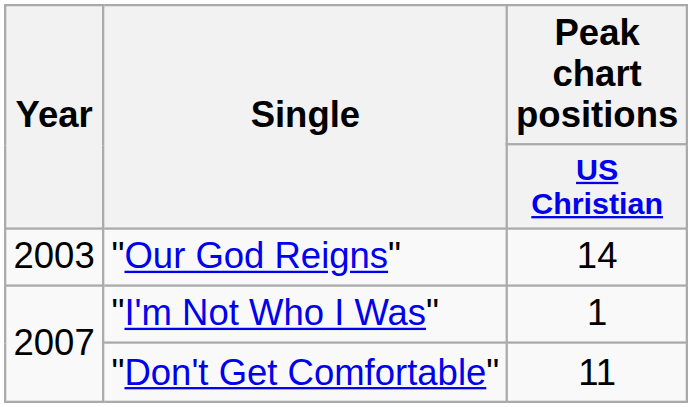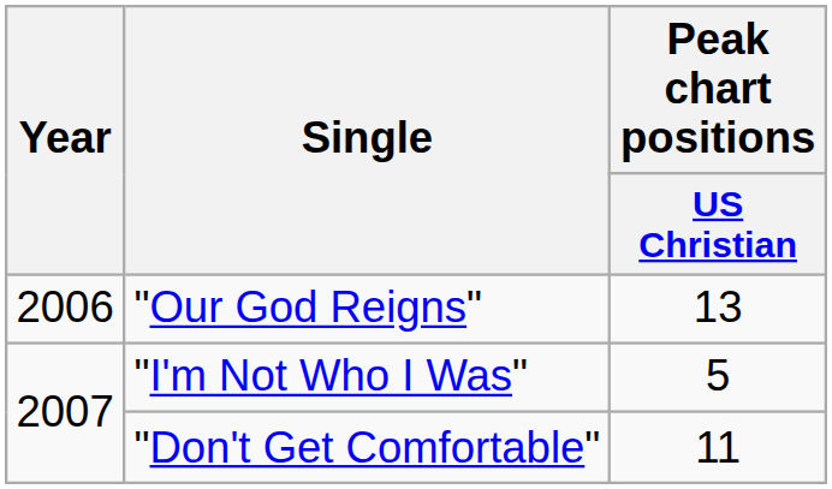 <table class="wikitable" style="text-align:center;">
 <tr>
 <th rowspan=2>Year</th>
 <th rowspan=2>Single</th>
 <th colspan=6>Peak chart positions</th>
 </tr>
 <tr style="font-size:smaller;">
 <th width=40><a href='#'>US Christian</a><br></th>
 </tr>
 <tr>
-<td>2003</td>
+<td>2006</td>
 <td align="left">"<a href='#'>Our God Reigns</a>"</td>
-<td>14</td>
+<td>13</td>
 </tr>
 <tr>
 <td rowspan="2">2007</td>
 <td align="left">"<a href='#'>I'm Not Who I Was</a>"</td>
-<td>1</td>
+<td>5</td>
 </tr>
 <tr>
 <td align="left">"<a href='#'>Don't Get Comfortable</a>"</td>
 <td>11</td>
 </tr>
 </table>
